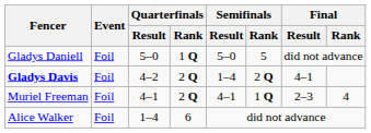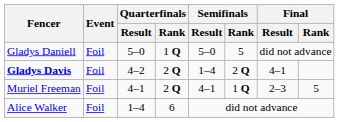 <table class=wikitable style="font-size:90%">
 <tr>
 <th rowspan=2>Fencer</th>
 <th rowspan=2>Event</th>
 <th colspan=2>Quarterfinals</th>
 <th colspan=2>Semifinals</th>
 <th colspan=2>Final</th>
 </tr>
 <tr>
 <th>Result</th>
 <th>Rank</th>
 <th>Result</th>
 <th>Rank</th>
 <th>Result</th>
 <th>Rank</th>
 </tr>
 <tr>
 <td><a href='#'>Gladys Daniell</a></td>
 <td><a href='#'>Foil</a></td>
 <td align=center>5–0</td>
 <td align=center>1 <strong>Q</strong></td>
 <td align=center>5–0</td>
 <td align=center>5</td>
 <td align=center colspan=2>did not advance</td>
 </tr>
 <tr>
 <td><strong><a href='#'>Gladys Davis</a></strong></td>
 <td><a href='#'>Foil</a></td>
 <td align=center>4–2</td>
 <td align=center>2 <strong>Q</strong></td>
 <td align=center>1–4</td>
 <td align=center>2 <strong>Q</strong></td>
 <td align=center>4–1</td>
 <td align=center></td>
 </tr>
 <tr>
 <td><a href='#'>Muriel Freeman</a></td>
 <td><a href='#'>Foil</a></td>
 <td align=center>4–1</td>
 <td align=center>2 <strong>Q</strong></td>
 <td align=center>4–1</td>
 <td align=center>1 <strong>Q</strong></td>
 <td align=center>2–3</td>
-<td align=center>4</td>
+<td align=center>5</td>
 </tr>
 <tr>
 <td><a href='#'>Alice Walker</a></td>
 <td><a href='#'>Foil</a></td>
 <td align=center>1–4</td>
 <td align=center>6</td>
 <td align=center colspan=4>did not advance</td>
 </tr>
 </table>
